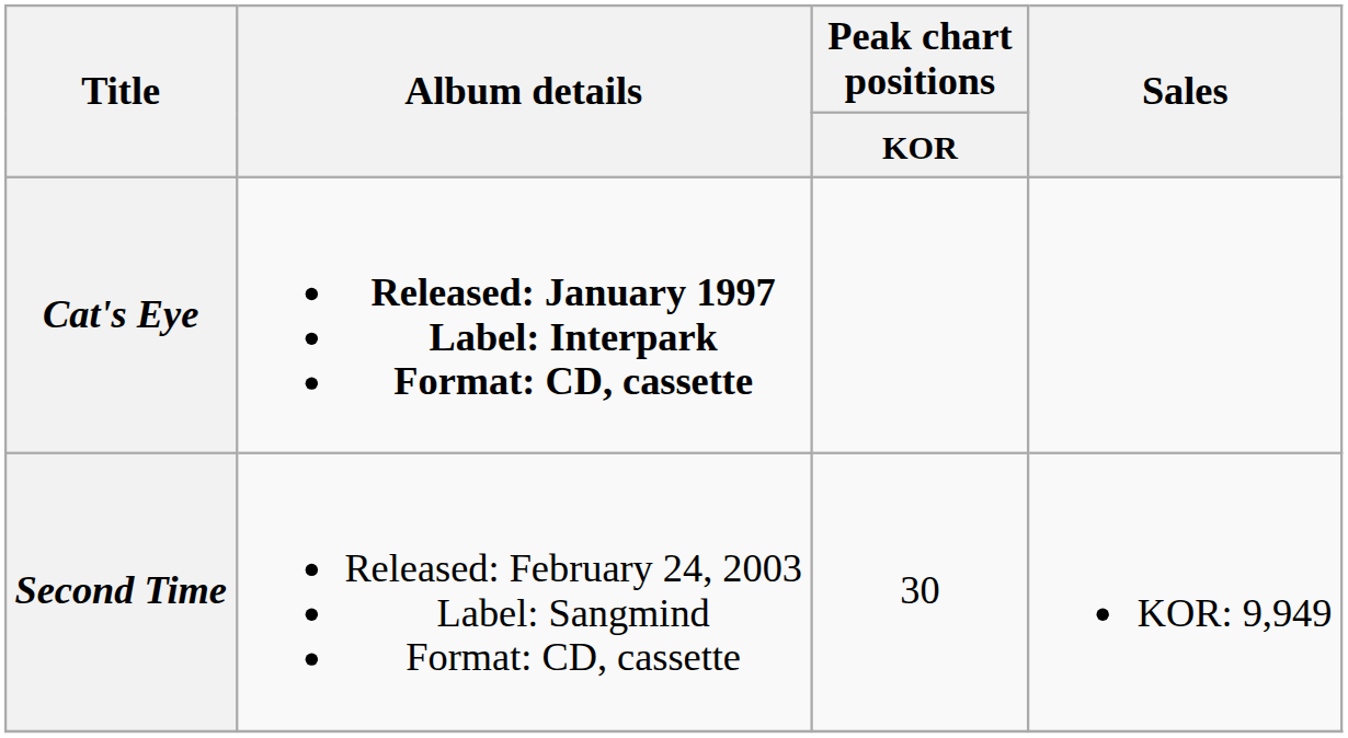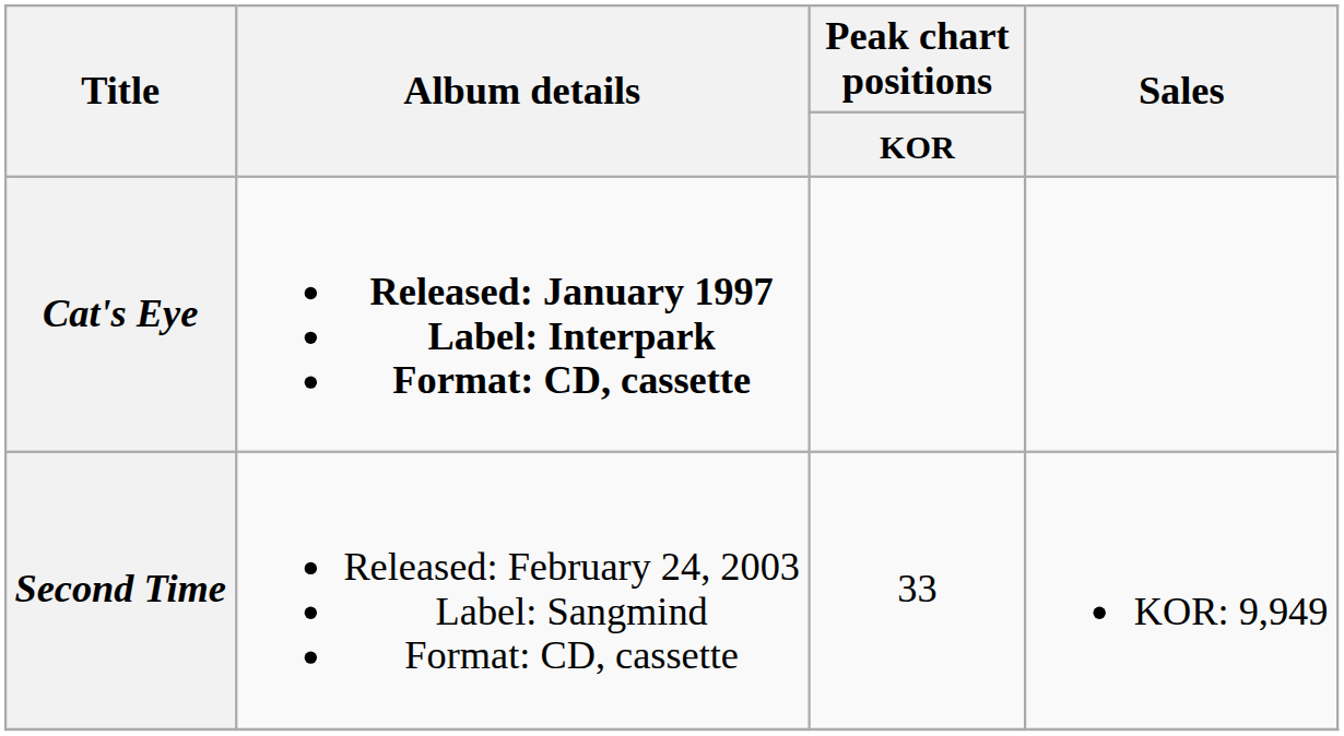 <table class="wikitable plainrowheaders" style="text-align:center;">
 <tr>
 <th scope="col" rowspan="2">Title</th>
 <th scope="col" rowspan="2">Album details</th>
 <th scope="col" colspan="1" style="width:5em;">Peak chart positions</th>
 <th scope="col" rowspan="2">Sales</th>
 </tr>
 <tr>
 <th><small>KOR</small><br></th>
 </tr>
 <tr>
 <th scope="row"><em>Cat's Eye</em></th>
 <td><strong><br><ul><li>Released: January 1997</li><li>Label: Interpark</li><li>Format: CD, cassette</li></ul></strong></td>
 <td></td>
 <td></td>
 </tr>
 <tr>
 <th scope="row"><em>Second Time</em></th>
 <td><br><ul><li>Released: February 24, 2003</li><li>Label: Sangmind</li><li>Format: CD, cassette</li></ul></td>
-<td>30</td>
+<td>33</td>
 <td><br><ul><li>KOR: 9,949</li></ul></td>
 </tr>
 <tr>
 </tr>
 </table>
